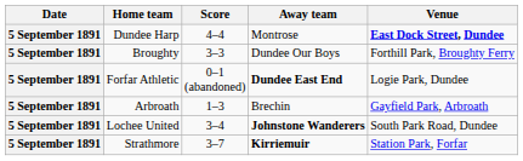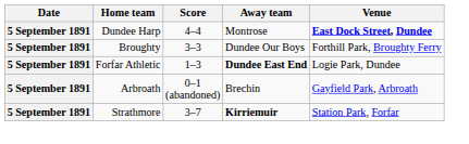 <table class="wikitable football-result-list" style="max-width: 80em; text-align: center">
 <tr>
 <th scope="col">Date</th>
 <th scope="col">Home team</th>
 <th scope="col">Score</th>
 <th scope="col">Away team</th>
 <th scope="col">Venue</th>
 </tr>
 <tr>
 <th scope="row">5 September 1891</th>
 <td align=right>Dundee Harp</td>
 <td>4–4</td>
 <td align=left>Montrose</td>
 <td align=left><strong><a href='#'>East Dock Street</a>, <a href='#'>Dundee</a></strong></td>
 </tr>
 <tr>
 <th scope="row">5 September 1891</th>
 <td align=right>Broughty</td>
 <td>3–3</td>
 <td align=left>Dundee Our Boys</td>
 <td align=left>Forthill Park, <a href='#'>Broughty Ferry</a></td>
 </tr>
 <tr>
 <th scope="row">5 September 1891</th>
 <td align=right>Forfar Athletic</td>
-<td>0–1<br>(abandoned)</td>
+<td>1–3</td>
 <td align=left><strong>Dundee East End</strong></td>
 <td align=left>Logie Park, Dundee</td>
 </tr>
 <tr>
 <th scope="row">5 September 1891</th>
 <td align=right>Arbroath</td>
-<td>1–3</td>
+<td>0–1<br>(abandoned)</td>
 <td align=left>Brechin</td>
 <td align=left><a href='#'>Gayfield Park</a>, <a href='#'>Arbroath</a></td>
-</tr>
-<tr>
-<th scope="row">5 September 1891</th>
-<td align=right>Lochee United</td>
-<td>3–4</td>
-<td align=left><strong>Johnstone Wanderers</strong></td>
-<td align=left>South Park Road, Dundee</td>
 </tr>
 <tr>
 <th scope="row">5 September 1891</th>
 <td align=right>Strathmore</td>
 <td>3–7</td>
 <td align=left><strong>Kirriemuir</strong></td>
 <td align=left><a href='#'>Station Park</a>, <a href='#'>Forfar</a></td>
 </tr>
 </table>
